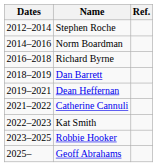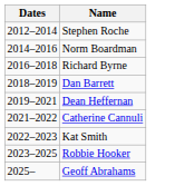 <table class="wikitable">
 <tr>
 <th>Dates</th>
 <th>Name</th>
-<th>Ref.</th>
 </tr>
 <tr>
 <td>2012–2014</td>
 <td> Stephen Roche</td>
-<td></td>
 </tr>
 <tr>
 <td>2014–2016</td>
 <td> Norm Boardman</td>
-<td></td>
 </tr>
 <tr>
 <td>2016–2018</td>
 <td> Richard Byrne</td>
-<td></td>
 </tr>
 <tr>
 <td>2018–2019</td>
 <td> <a href='#'>Dan Barrett</a></td>
-<td></td>
 </tr>
 <tr>
 <td>2019–2021</td>
 <td> <a href='#'>Dean Heffernan</a></td>
-<td></td>
 </tr>
 <tr>
 <td>2021–2022</td>
 <td> <a href='#'>Catherine Cannuli</a></td>
-<td></td>
 </tr>
 <tr>
 <td>2022–2023</td>
 <td> Kat Smith</td>
-<td></td>
 </tr>
 <tr>
 <td>2023–2025</td>
 <td> <a href='#'>Robbie Hooker</a></td>
-<td></td>
 </tr>
 <tr>
 <td>2025–</td>
 <td> <a href='#'>Geoff Abrahams</a></td>
-<td></td>
 </tr>
 </table>
